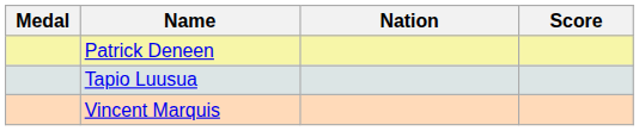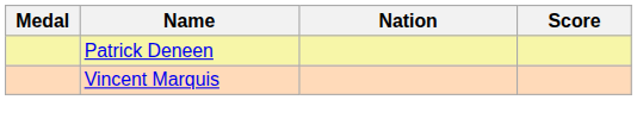 <table class=wikitable style="border:1px solid #AAAAAA;font-size:90%">
 <tr bgcolor="#E4E4E4">
 <th width=50>Medal</th>
 <th width=160>Name</th>
 <th width=160>Nation</th>
 <th width=80>Score</th>
 </tr>
 <tr bgcolor="#F7F6A8">
 <td align="center"></td>
 <td><a href='#'>Patrick Deneen</a></td>
 <td></td>
 <td align="center"></td>
 </tr>
-<tr bgcolor="#DCE5E5">
-<td align="center"></td>
-<td><a href='#'>Tapio Luusua</a></td>
-<td></td>
-<td align="center"></td>
-</tr>
 <tr bgcolor="#FFDAB9">
 <td align="center"></td>
 <td><a href='#'>Vincent Marquis</a></td>
 <td></td>
 <td align="center"></td>
 </tr>
 </table>
